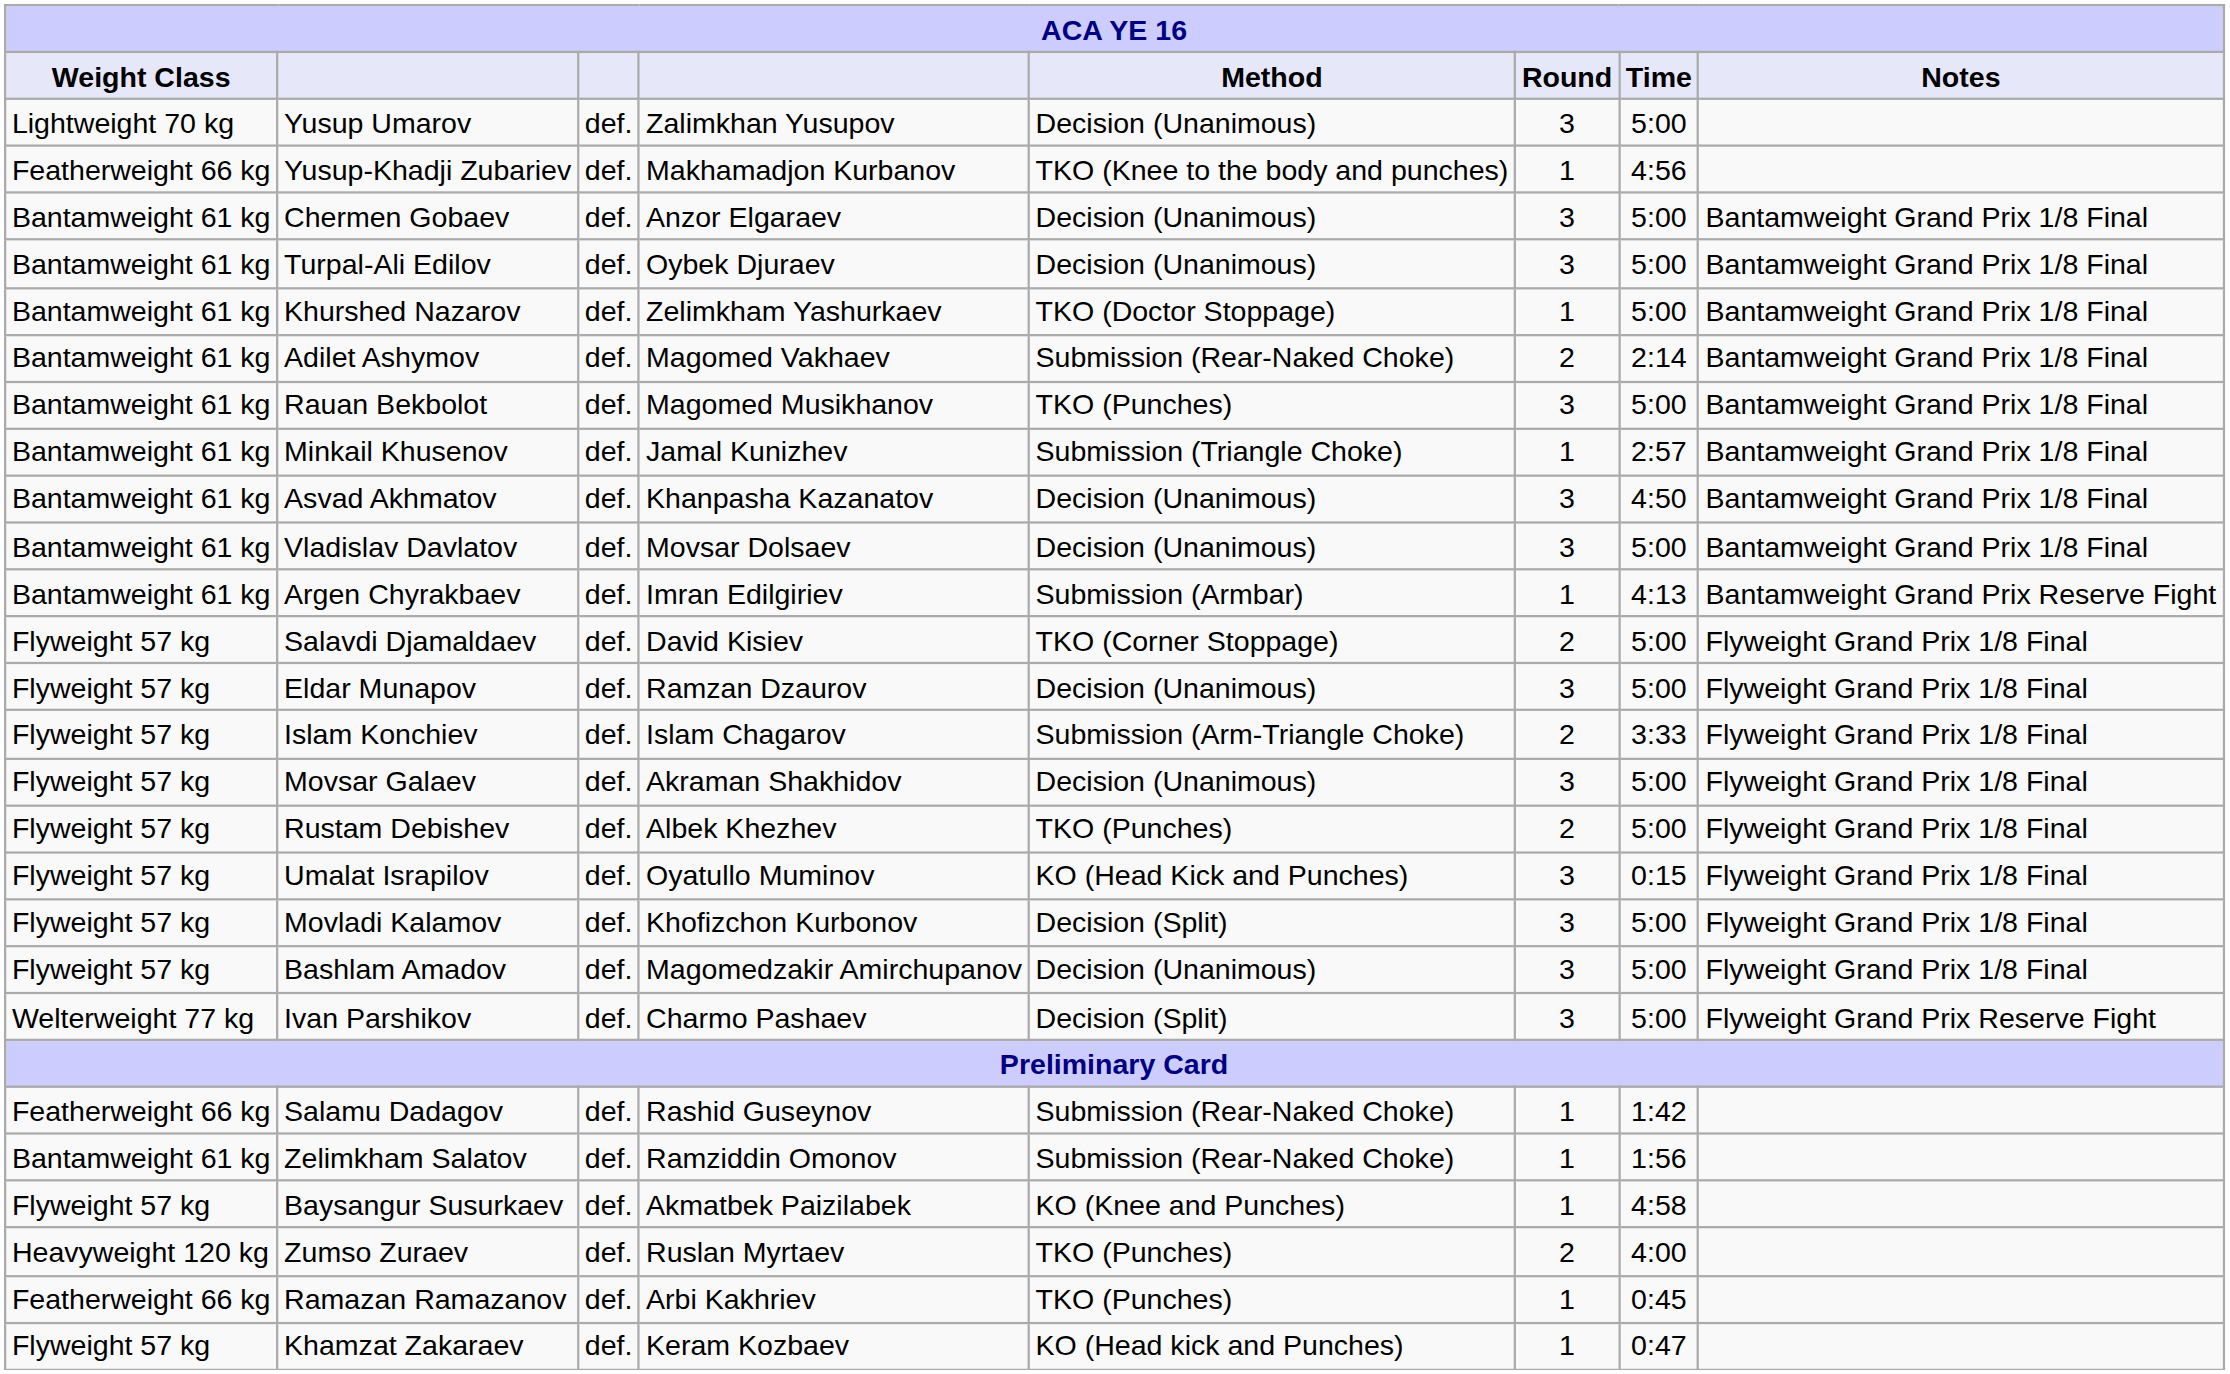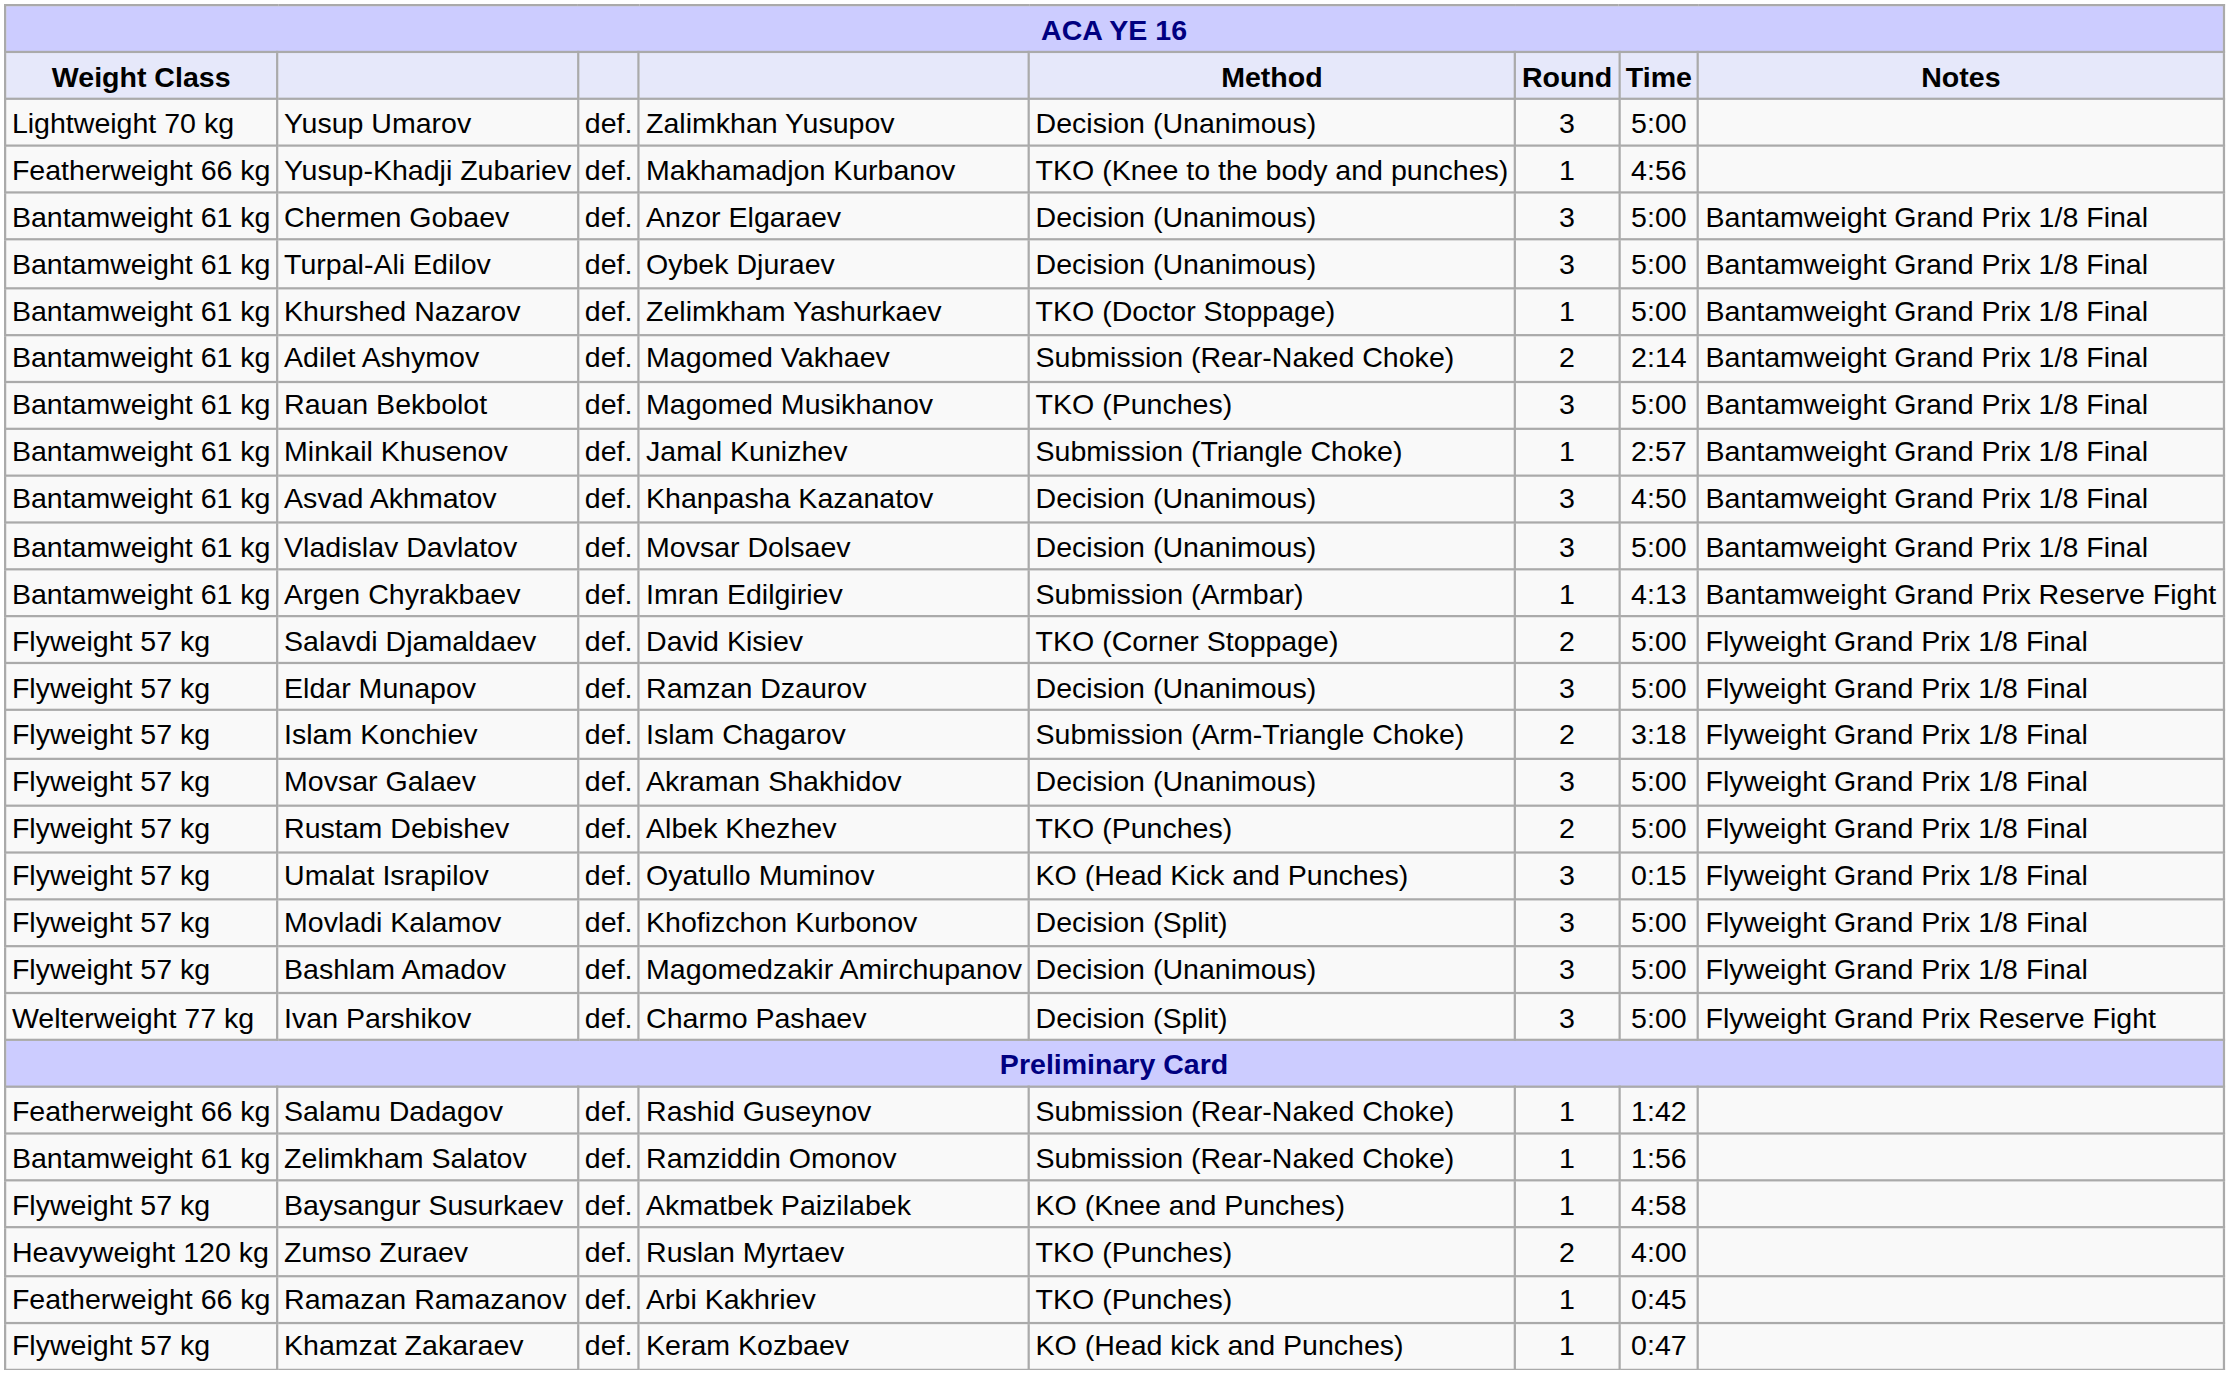 <table class="wikitable" style="font-size: 80%;">
 <tr>
 <th colspan="8" style="background-color: #ccf; color: #000080; text-align: center;"><strong>ACA YE 16</strong></th>
 </tr>
 <tr>
 <th colspan="1" style="background-color: #E6E8FA; color: #000000; text-align: center;">Weight Class</th>
 <th colspan="1" style="background-color: #E6E8FA; color: #000000; text-align: center;"></th>
 <th colspan="1" style="background-color: #E6E8FA; color: #000000; text-align: center;"></th>
 <th colspan="1" style="background-color: #E6E8FA; color: #000000; text-align: center;"></th>
 <th colspan="1" style="background-color: #E6E8FA; color: #000000; text-align: center;">Method</th>
 <th colspan="1" style="background-color: #E6E8FA; color: #000000; text-align: center;">Round</th>
 <th colspan="1" style="background-color: #E6E8FA; color: #000000; text-align: center;">Time</th>
 <th colspan="1" style="background-color: #E6E8FA; color: #000000; text-align: center;">Notes</th>
 </tr>
 <tr>
 <td>Lightweight 70 kg</td>
 <td> Yusup Umarov</td>
 <td>def.</td>
 <td> Zalimkhan Yusupov</td>
 <td>Decision (Unanimous)</td>
 <td align=center>3</td>
 <td align=center>5:00</td>
 <td></td>
 </tr>
 <tr>
 <td>Featherweight 66 kg</td>
 <td> Yusup-Khadji Zubariev</td>
 <td>def.</td>
 <td> Makhamadjon Kurbanov</td>
 <td>TKO (Knee to the body and punches)</td>
 <td align=center>1</td>
 <td align=center>4:56</td>
 <td></td>
 </tr>
 <tr>
 <td>Bantamweight 61 kg</td>
 <td> Chermen Gobaev</td>
 <td>def.</td>
 <td> Anzor Elgaraev</td>
 <td>Decision (Unanimous)</td>
 <td align=center>3</td>
 <td align=center>5:00</td>
 <td>Bantamweight Grand Prix 1/8 Final</td>
 </tr>
 <tr>
 <td>Bantamweight 61 kg</td>
 <td> Turpal-Ali Edilov</td>
 <td>def.</td>
 <td> Oybek Djuraev</td>
 <td>Decision (Unanimous)</td>
 <td align=center>3</td>
 <td align=center>5:00</td>
 <td>Bantamweight Grand Prix 1/8 Final</td>
 </tr>
 <tr>
 <td>Bantamweight 61 kg</td>
 <td> Khurshed Nazarov</td>
 <td>def.</td>
 <td> Zelimkham Yashurkaev</td>
 <td>TKO (Doctor Stoppage)</td>
 <td align=center>1</td>
 <td align=center>5:00</td>
 <td>Bantamweight Grand Prix 1/8 Final</td>
 </tr>
 <tr>
 <td>Bantamweight 61 kg</td>
 <td> Adilet Ashymov</td>
 <td>def.</td>
 <td> Magomed Vakhaev</td>
 <td>Submission (Rear-Naked Choke)</td>
 <td align=center>2</td>
 <td align=center>2:14</td>
 <td>Bantamweight Grand Prix 1/8 Final</td>
 </tr>
 <tr>
 <td>Bantamweight 61 kg</td>
 <td> Rauan Bekbolot</td>
 <td>def.</td>
 <td> Magomed Musikhanov</td>
 <td>TKO (Punches)</td>
 <td align=center>3</td>
 <td align=center>5:00</td>
 <td>Bantamweight Grand Prix 1/8 Final</td>
 </tr>
 <tr>
 <td>Bantamweight 61 kg</td>
 <td> Minkail Khusenov</td>
 <td>def.</td>
 <td> Jamal Kunizhev</td>
 <td>Submission (Triangle Choke)</td>
 <td align=center>1</td>
 <td align=center>2:57</td>
 <td>Bantamweight Grand Prix 1/8 Final</td>
 </tr>
 <tr>
 <td>Bantamweight 61 kg</td>
 <td> Asvad Akhmatov</td>
 <td>def.</td>
 <td> Khanpasha Kazanatov</td>
 <td>Decision (Unanimous)</td>
 <td align=center>3</td>
 <td align=center>4:50</td>
 <td>Bantamweight Grand Prix 1/8 Final</td>
 </tr>
 <tr>
 <td>Bantamweight 61 kg</td>
 <td> Vladislav Davlatov</td>
 <td>def.</td>
 <td> Movsar Dolsaev</td>
 <td>Decision (Unanimous)</td>
 <td align=center>3</td>
 <td align=center>5:00</td>
 <td>Bantamweight Grand Prix 1/8 Final</td>
 </tr>
 <tr>
 <td>Bantamweight 61 kg</td>
 <td> Argen Chyrakbaev</td>
 <td>def.</td>
 <td> Imran Edilgiriev</td>
 <td>Submission (Armbar)</td>
 <td align=center>1</td>
 <td align=center>4:13</td>
 <td>Bantamweight Grand Prix Reserve Fight</td>
 </tr>
 <tr>
 <td>Flyweight 57 kg</td>
 <td> Salavdi Djamaldaev</td>
 <td>def.</td>
 <td> David Kisiev</td>
 <td>TKO (Corner Stoppage)</td>
 <td align=center>2</td>
 <td align=center>5:00</td>
 <td>Flyweight Grand Prix 1/8 Final</td>
 </tr>
 <tr>
 <td>Flyweight 57 kg</td>
 <td> Eldar Munapov</td>
 <td>def.</td>
 <td> Ramzan Dzaurov</td>
 <td>Decision (Unanimous)</td>
 <td align=center>3</td>
 <td align=center>5:00</td>
 <td>Flyweight Grand Prix 1/8 Final</td>
 </tr>
 <tr>
 <td>Flyweight 57 kg</td>
 <td> Islam Konchiev</td>
 <td>def.</td>
 <td> Islam Chagarov</td>
 <td>Submission (Arm-Triangle Choke)</td>
 <td align=center>2</td>
-<td align=center>3:33</td>
+<td align=center>3:18</td>
 <td>Flyweight Grand Prix 1/8 Final</td>
 </tr>
 <tr>
 <td>Flyweight 57 kg</td>
 <td> Movsar Galaev</td>
 <td>def.</td>
 <td> Akraman Shakhidov</td>
 <td>Decision (Unanimous)</td>
 <td align=center>3</td>
 <td align=center>5:00</td>
 <td>Flyweight Grand Prix 1/8 Final</td>
 </tr>
 <tr>
 <td>Flyweight 57 kg</td>
 <td> Rustam Debishev</td>
 <td>def.</td>
 <td> Albek Khezhev</td>
 <td>TKO (Punches)</td>
 <td align=center>2</td>
 <td align=center>5:00</td>
 <td>Flyweight Grand Prix 1/8 Final</td>
 </tr>
 <tr>
 <td>Flyweight 57 kg</td>
 <td> Umalat Israpilov</td>
 <td>def.</td>
 <td> Oyatullo Muminov</td>
 <td>KO (Head Kick and Punches)</td>
 <td align=center>3</td>
 <td align=center>0:15</td>
 <td>Flyweight Grand Prix 1/8 Final</td>
 </tr>
 <tr>
 <td>Flyweight 57 kg</td>
 <td> Movladi Kalamov</td>
 <td>def.</td>
 <td> Khofizchon Kurbonov</td>
 <td>Decision (Split)</td>
 <td align=center>3</td>
 <td align=center>5:00</td>
 <td>Flyweight Grand Prix 1/8 Final</td>
 </tr>
 <tr>
 <td>Flyweight 57 kg</td>
 <td> Bashlam Amadov</td>
 <td>def.</td>
 <td> Magomedzakir Amirchupanov</td>
 <td>Decision (Unanimous)</td>
 <td align=center>3</td>
 <td align=center>5:00</td>
 <td>Flyweight Grand Prix 1/8 Final</td>
 </tr>
 <tr>
 <td>Welterweight 77 kg</td>
 <td> Ivan Parshikov</td>
 <td>def.</td>
 <td>  Charmo Pashaev</td>
 <td>Decision (Split)</td>
 <td align=center>3</td>
 <td align=center>5:00</td>
 <td>Flyweight Grand Prix Reserve Fight</td>
 </tr>
 <tr>
 <th colspan="8" style="background-color: #ccf; color: #000080; text-align: center;"><strong>Preliminary Card</strong></th>
 </tr>
 <tr>
 <td>Featherweight 66 kg</td>
 <td> Salamu Dadagov</td>
 <td>def.</td>
 <td> Rashid Guseynov</td>
 <td>Submission (Rear-Naked Choke)</td>
 <td align=center>1</td>
 <td align=center>1:42</td>
 <td></td>
 </tr>
 <tr>
 <td>Bantamweight 61 kg</td>
 <td> Zelimkham Salatov</td>
 <td>def.</td>
 <td> Ramziddin Omonov</td>
 <td>Submission (Rear-Naked Choke)</td>
 <td align=center>1</td>
 <td align=center>1:56</td>
 <td></td>
 </tr>
 <tr>
 <td>Flyweight 57 kg</td>
 <td> Baysangur Susurkaev</td>
 <td>def.</td>
 <td> Akmatbek Paizilabek</td>
 <td>KO (Knee and Punches)</td>
 <td align=center>1</td>
 <td align=center>4:58</td>
 <td></td>
 </tr>
 <tr>
 <td>Heavyweight 120 kg</td>
 <td> Zumso Zuraev</td>
 <td>def.</td>
 <td> Ruslan Myrtaev</td>
 <td>TKO (Punches)</td>
 <td align=center>2</td>
 <td align=center>4:00</td>
 <td></td>
 </tr>
 <tr>
 <td>Featherweight 66 kg</td>
 <td> Ramazan Ramazanov</td>
 <td>def.</td>
 <td> Arbi Kakhriev</td>
 <td>TKO (Punches)</td>
 <td align=center>1</td>
 <td align=center>0:45</td>
 <td></td>
 </tr>
 <tr>
 <td>Flyweight 57 kg</td>
 <td> Khamzat Zakaraev</td>
 <td>def.</td>
 <td> Keram Kozbaev</td>
 <td>KO (Head kick and Punches)</td>
 <td align=center>1</td>
 <td align=center>0:47</td>
 <td></td>
 </tr>
 </table>
